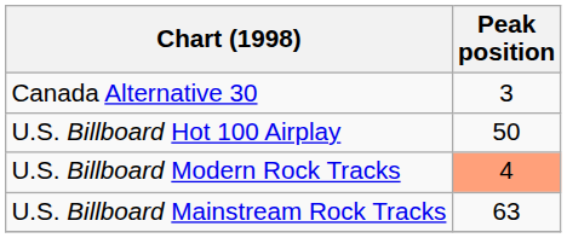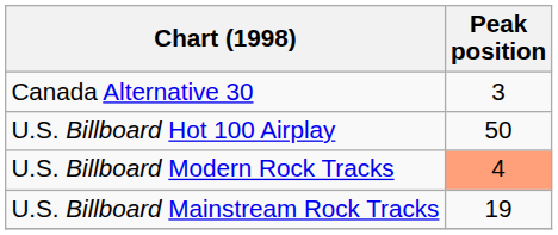 <table class="wikitable sortable">
 <tr>
 <th>Chart (1998)</th>
 <th>Peak<br>position</th>
 </tr>
 <tr>
 <td>Canada <a href='#'>Alternative 30</a></td>
 <td align="center">3</td>
 </tr>
 <tr>
 <td>U.S. <em>Billboard</em> <a href='#'>Hot 100 Airplay</a></td>
 <td align="center">50</td>
 </tr>
 <tr>
 <td>U.S. <em>Billboard</em> <a href='#'>Modern Rock Tracks</a></td>
 <td align="center" style="background: lightsalmon;">4</td>
 </tr>
 <tr>
 <td>U.S. <em>Billboard</em> <a href='#'>Mainstream Rock Tracks</a></td>
-<td align="center">63</td>
+<td align="center">19</td>
 </tr>
 <tr>
 </tr>
 </table>
